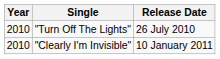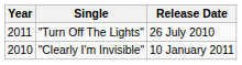 <table class="wikitable">
 <tr>
 <th>Year</th>
 <th>Single</th>
 <th>Release Date</th>
 </tr>
 <tr>
-<td>2010</td>
+<td>2011</td>
 <td>"Turn Off The Lights"</td>
 <td>26 July 2010</td>
 </tr>
 <tr>
 <td>2010</td>
 <td>"Clearly I'm Invisible"</td>
 <td>10 January 2011</td>
 </tr>
 </table>
